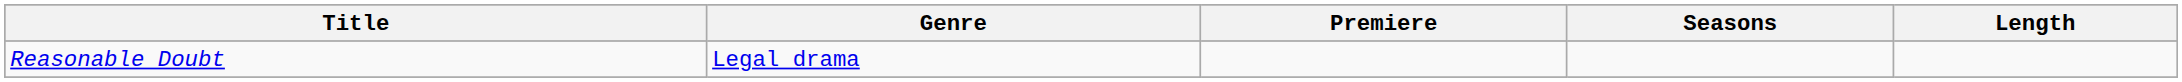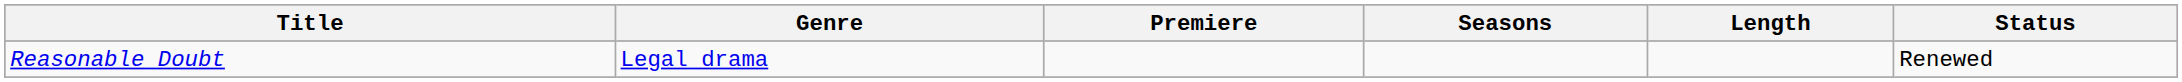 <table class="wikitable sortable" style="width:100%;">
 <tr>
 <th>Title</th>
 <th>Genre</th>
 <th>Premiere</th>
 <th>Seasons</th>
 <th>Length</th>
+<th>Status</th>
 </tr>
 <tr>
 <td><em><a href='#'>Reasonable Doubt</a></em></td>
 <td><a href='#'>Legal drama</a></td>
 <td></td>
 <td></td>
 <td></td>
+<td>Renewed</td>
 </tr>
 </table>
